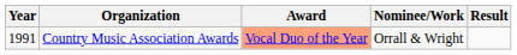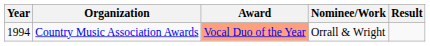 <table class="wikitable">
 <tr>
 <th>Year</th>
 <th>Organization</th>
 <th>Award</th>
 <th>Nominee/Work</th>
 <th>Result</th>
 </tr>
 <tr>
-<td>1991</td>
+<td>1994</td>
 <td><a href='#'>Country Music Association Awards</a></td>
 <td style="background: lightsalmon;"><a href='#'>Vocal Duo of the Year</a></td>
 <td>Orrall & Wright</td>
 <td></td>
 </tr>
 </table>
